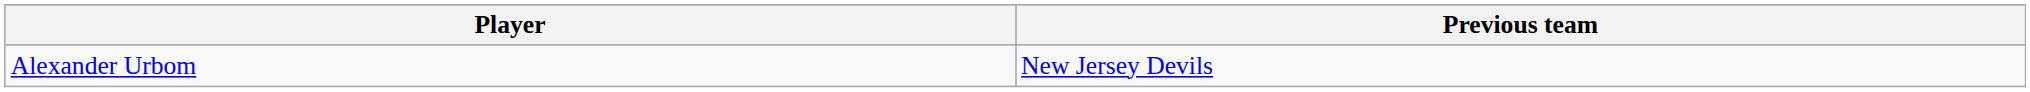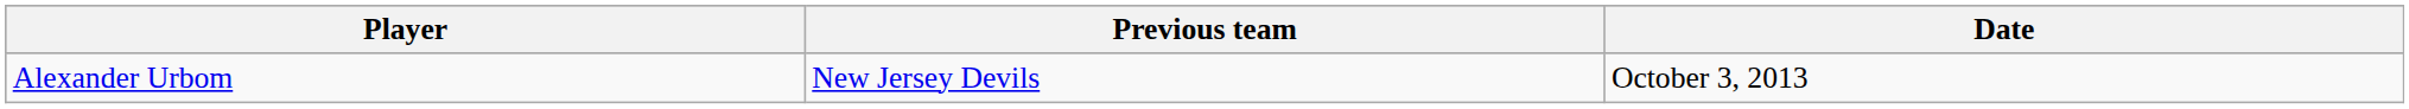 <table class="wikitable" style="width:100%;">
 <tr style="text-align:center; background:#ddd;">
 <th style="width:33%;">Player</th>
 <th style="width:33%;">Previous team</th>
+<th style="width:33%;">Date</th>
 </tr>
 <tr>
 <td><a href='#'>Alexander Urbom</a></td>
 <td><a href='#'>New Jersey Devils</a></td>
+<td>October 3, 2013</td>
 </tr>
 </table>
